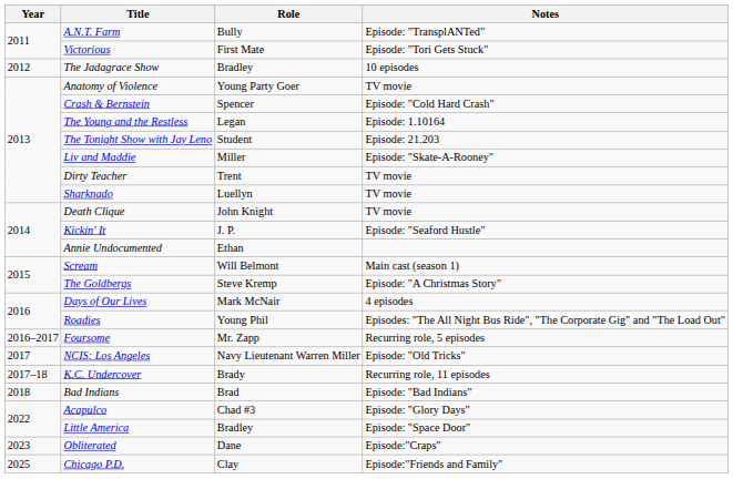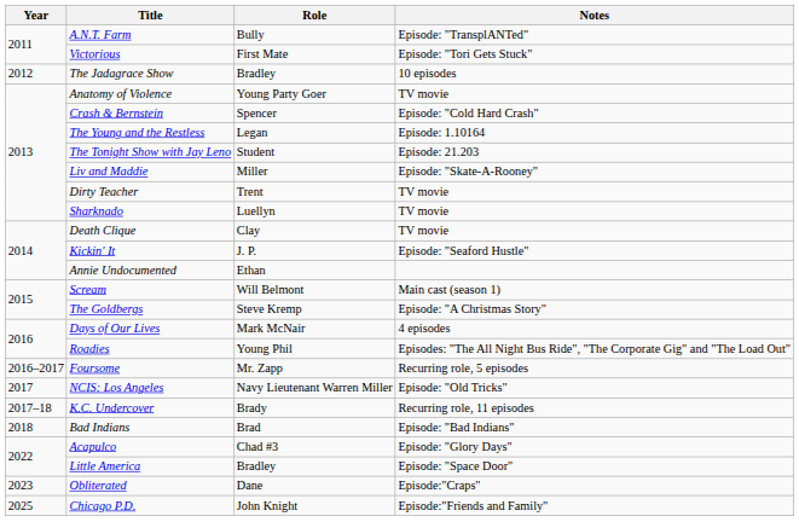 <table class="wikitable sortable">
 <tr>
 <th scope="col">Year</th>
 <th scope="col">Title</th>
 <th scope="col">Role</th>
 <th scope="col">Notes</th>
 </tr>
 <tr>
 <td rowspan="2">2011</td>
 <td><em><a href='#'>A.N.T. Farm</a></em></td>
 <td>Bully</td>
 <td>Episode: "TransplANTed"</td>
 </tr>
 <tr>
 <td><em><a href='#'>Victorious</a></em></td>
 <td>First Mate</td>
 <td>Episode: "Tori Gets Stuck"</td>
 </tr>
 <tr>
 <td>2012</td>
 <td><em>The Jadagrace Show</em></td>
 <td>Bradley</td>
 <td>10 episodes</td>
 </tr>
 <tr>
 <td rowspan="7">2013</td>
 <td><em>Anatomy of Violence</em></td>
 <td>Young Party Goer</td>
 <td>TV movie</td>
 </tr>
 <tr>
 <td><em><a href='#'>Crash & Bernstein</a></em></td>
 <td>Spencer</td>
 <td>Episode: "Cold Hard Crash"</td>
 </tr>
 <tr>
 <td><em><a href='#'>The Young and the Restless</a></em></td>
 <td>Legan</td>
 <td>Episode: 1.10164</td>
 </tr>
 <tr>
 <td><em><a href='#'>The Tonight Show with Jay Leno</a></em></td>
 <td>Student</td>
 <td>Episode: 21.203</td>
 </tr>
 <tr>
 <td><em><a href='#'>Liv and Maddie</a></em></td>
 <td>Miller</td>
 <td>Episode: "Skate-A-Rooney"</td>
 </tr>
 <tr>
 <td><em>Dirty Teacher</em></td>
 <td>Trent</td>
 <td>TV movie</td>
 </tr>
 <tr>
 <td><em><a href='#'>Sharknado</a></em></td>
 <td>Luellyn</td>
 <td>TV movie</td>
 </tr>
 <tr>
 <td rowspan="3">2014</td>
 <td><em>Death Clique</em></td>
-<td>John Knight</td>
+<td>Clay</td>
 <td>TV movie</td>
 </tr>
 <tr>
 <td><em><a href='#'>Kickin' It</a></em></td>
 <td>J. P.</td>
 <td>Episode: "Seaford Hustle"</td>
 </tr>
 <tr>
 <td><em>Annie Undocumented</em></td>
 <td>Ethan</td>
 <td></td>
 </tr>
 <tr>
 <td rowspan="2">2015</td>
 <td><em><a href='#'>Scream</a></em></td>
 <td>Will Belmont</td>
 <td>Main cast (season 1)</td>
 </tr>
 <tr>
 <td><em><a href='#'>The Goldbergs</a></em></td>
 <td>Steve Kremp</td>
 <td>Episode: "A Christmas Story"</td>
 </tr>
 <tr>
 <td rowspan="2">2016</td>
 <td><em><a href='#'>Days of Our Lives</a></em></td>
 <td>Mark McNair</td>
 <td>4 episodes</td>
 </tr>
 <tr>
 <td><em><a href='#'>Roadies</a></em></td>
 <td>Young Phil</td>
 <td>Episodes: "The All Night Bus Ride", "The Corporate Gig" and "The Load Out"</td>
 </tr>
 <tr>
 <td>2016–2017</td>
 <td><em><a href='#'>Foursome</a></em></td>
 <td>Mr. Zapp</td>
 <td>Recurring role, 5 episodes</td>
 </tr>
 <tr>
 <td>2017</td>
 <td><em><a href='#'>NCIS: Los Angeles</a></em></td>
 <td>Navy Lieutenant Warren Miller</td>
 <td>Episode: "Old Tricks"</td>
 </tr>
 <tr>
 <td>2017–18</td>
 <td><em><a href='#'>K.C. Undercover</a></em></td>
 <td>Brady</td>
 <td>Recurring role, 11 episodes</td>
 </tr>
 <tr>
 <td>2018</td>
 <td><em>Bad Indians</em></td>
 <td>Brad</td>
 <td>Episode: "Bad Indians"</td>
 </tr>
 <tr>
 <td rowspan="2">2022</td>
 <td><em><a href='#'>Acapulco</a></em></td>
 <td>Chad #3</td>
 <td>Episode: "Glory Days"</td>
 </tr>
 <tr>
 <td><em><a href='#'>Little America</a></em></td>
 <td>Bradley</td>
 <td>Episode: "Space Door"</td>
 </tr>
 <tr>
 <td>2023</td>
 <td><em><a href='#'>Obliterated</a></em></td>
 <td>Dane</td>
 <td>Episode:"Craps"</td>
 </tr>
 <tr>
 <td>2025</td>
 <td><em><a href='#'>Chicago P.D.</a></em></td>
-<td>Clay</td>
+<td>John Knight</td>
 <td>Episode:"Friends and Family"</td>
 </tr>
 </table>
